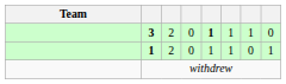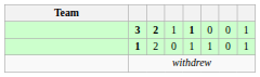 <table class="wikitable" style="text-align: center;">
 <tr>
 <th width=180>Team</th>
 <th width=20></th>
 <th width=20></th>
 <th width=20></th>
 <th width=20></th>
 <th width=20></th>
 <th width=20></th>
 <th width=20></th>
 </tr>
 <tr bgcolor=ccffcc>
 <td align=left></td>
 <td><strong>3</strong></td>
-<td>2</td>
+<td><strong>2</strong></td>
+<td>1</td>
+<td><strong>1</strong></td>
 <td>0</td>
-<td><strong>1</strong></td>
+<td>0</td>
 <td>1</td>
-<td>1</td>
-<td>0</td>
 </tr>
 <tr bgcolor=ccffcc>
 <td align=left></td>
 <td><strong>1</strong></td>
 <td>2</td>
 <td>0</td>
 <td>1</td>
 <td>1</td>
 <td>0</td>
 <td>1</td>
 </tr>
 <tr>
 <td align=left></td>
 <td colspan="8"><em>withdrew</em></td>
 </tr>
 </table>
